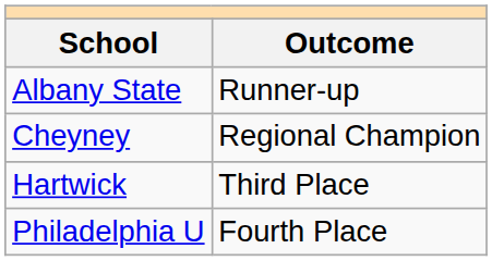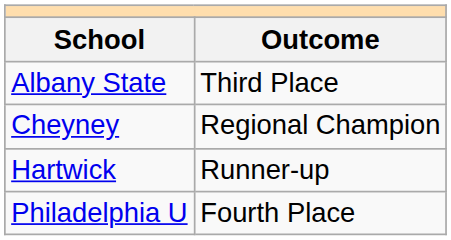 <table class="wikitable" style="float:left; margin-right:1em;">
 <tr>
 <th colspan="3" style="background:#ffdead;"></th>
 </tr>
 <tr>
 <th>School</th>
 <th>Outcome</th>
 </tr>
 <tr>
 <td><a href='#'>Albany State</a></td>
-<td>Runner-up</td>
+<td>Third Place</td>
 </tr>
 <tr>
 <td><a href='#'>Cheyney</a></td>
 <td>Regional Champion</td>
 </tr>
 <tr>
 <td><a href='#'>Hartwick</a></td>
-<td>Third Place</td>
+<td>Runner-up</td>
 </tr>
 <tr>
 <td><a href='#'>Philadelphia U</a></td>
 <td>Fourth Place</td>
 </tr>
 </table>
